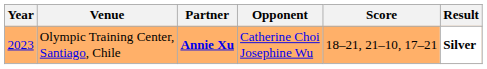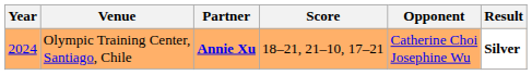 <table class="sortable wikitable" style="font-size: 90%;">
 <tr>
 <th>Year</th>
 <th>Venue</th>
 <th>Partner</th>
+<th>Score</th>
 <th>Opponent</th>
-<th>Score</th>
 <th>Result</th>
 </tr>
 <tr style="background:#FFB069">
-<td align="center"><a href='#'>2023</a></td>
+<td align="center"><a href='#'>2024</a></td>
 <td align="left">Olympic Training Center,<br><a href='#'>Santiago</a>, Chile</td>
 <td align="left"><strong> <a href='#'>Annie Xu</a></strong></td>
+<td align="left">18–21, 21–10, 17–21</td>
 <td align="left"> <a href='#'>Catherine Choi</a><br> <a href='#'>Josephine Wu</a></td>
-<td align="left">18–21, 21–10, 17–21</td>
 <td style="text-align:left; background:white"> <strong>Silver</strong></td>
 </tr>
 </table>
